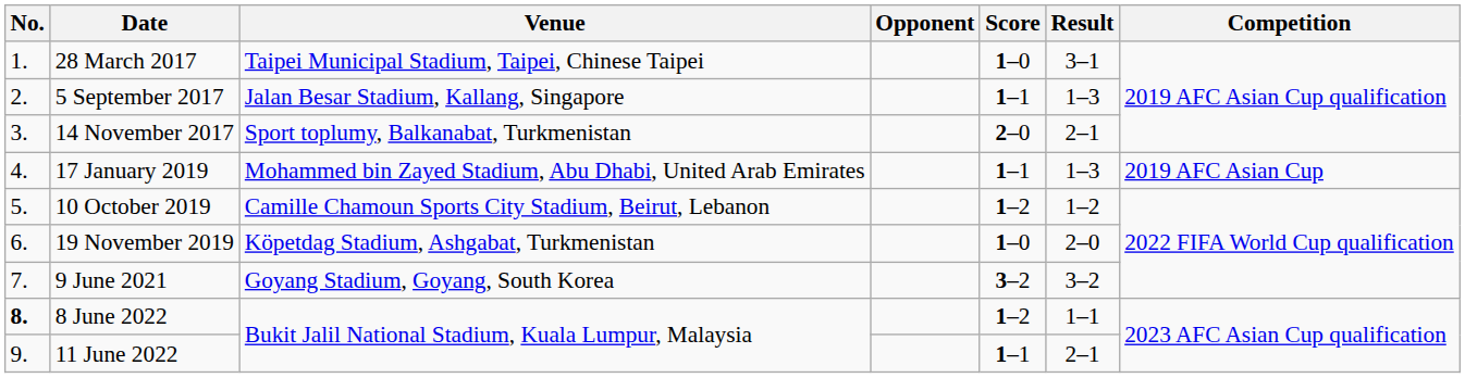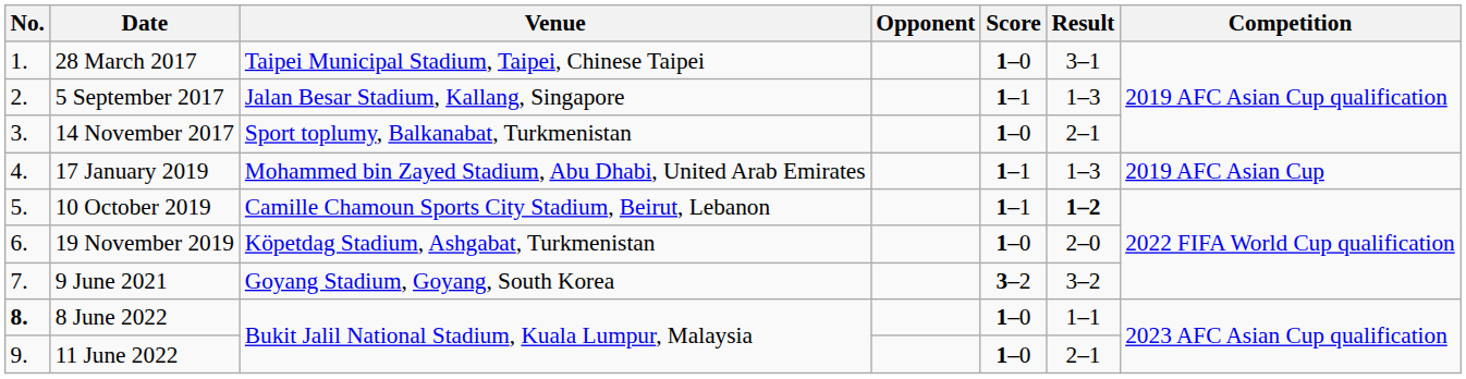 <table class="wikitable" style="font-size:100%;">
 <tr>
 <th>No.</th>
 <th>Date</th>
 <th>Venue</th>
 <th>Opponent</th>
 <th>Score</th>
 <th>Result</th>
 <th>Competition</th>
 </tr>
 <tr>
 <td>1.</td>
 <td>28 March 2017</td>
 <td><a href='#'>Taipei Municipal Stadium</a>, <a href='#'>Taipei</a>, Chinese Taipei</td>
 <td></td>
 <td align=center><strong>1</strong>–0</td>
 <td align=center>3–1</td>
 <td rowspan=3><a href='#'>2019 AFC Asian Cup qualification</a></td>
 </tr>
 <tr>
 <td>2.</td>
 <td>5 September 2017</td>
 <td><a href='#'>Jalan Besar Stadium</a>, <a href='#'>Kallang</a>, Singapore</td>
 <td></td>
 <td align=center><strong>1</strong>–1</td>
 <td align=center>1–3</td>
 </tr>
 <tr>
 <td>3.</td>
 <td>14 November 2017</td>
 <td><a href='#'>Sport toplumy</a>, <a href='#'>Balkanabat</a>, Turkmenistan</td>
 <td></td>
-<td align=center><strong>2</strong>–0</td>
+<td align=center><strong>1</strong>–0</td>
 <td align=center>2–1</td>
 </tr>
 <tr>
 <td>4.</td>
 <td>17 January 2019</td>
 <td><a href='#'>Mohammed bin Zayed Stadium</a>, <a href='#'>Abu Dhabi</a>, United Arab Emirates</td>
 <td></td>
 <td align=center><strong>1</strong>–1</td>
 <td align=center>1–3</td>
 <td><a href='#'>2019 AFC Asian Cup</a></td>
 </tr>
 <tr>
 <td>5.</td>
 <td>10 October 2019</td>
 <td><a href='#'>Camille Chamoun Sports City Stadium</a>, <a href='#'>Beirut</a>, Lebanon</td>
 <td></td>
-<td align=center><strong>1</strong>–2</td>
-<td align=center>1–2</td>
+<td align=center><strong>1</strong>–1</td>
+<td align=center><strong>1–2</strong></td>
 <td rowspan=3><a href='#'>2022 FIFA World Cup qualification</a></td>
 </tr>
 <tr>
 <td>6.</td>
 <td>19 November 2019</td>
 <td><a href='#'>Köpetdag Stadium</a>, <a href='#'>Ashgabat</a>, Turkmenistan</td>
 <td></td>
 <td align=center><strong>1</strong>–0</td>
 <td align=center>2–0</td>
 </tr>
 <tr>
 <td>7.</td>
 <td>9 June 2021</td>
 <td><a href='#'>Goyang Stadium</a>, <a href='#'>Goyang</a>, South Korea</td>
 <td></td>
 <td align=center><strong>3</strong>–2</td>
 <td align=center>3–2</td>
 </tr>
 <tr>
 <td><strong>8.</strong></td>
 <td>8 June 2022</td>
 <td rowspan=2><a href='#'>Bukit Jalil National Stadium</a>, <a href='#'>Kuala Lumpur</a>, Malaysia</td>
 <td></td>
-<td align=center><strong>1</strong>–2</td>
+<td align=center><strong>1</strong>–0</td>
 <td align=center>1–1</td>
 <td rowspan=2><a href='#'>2023 AFC Asian Cup qualification</a></td>
 </tr>
 <tr>
 <td>9.</td>
 <td>11 June 2022</td>
 <td></td>
-<td align=center><strong>1</strong>–1</td>
+<td align=center><strong>1</strong>–0</td>
 <td align=center>2–1</td>
 </tr>
 </table>
